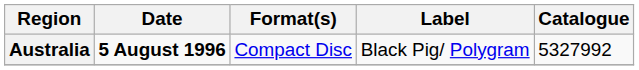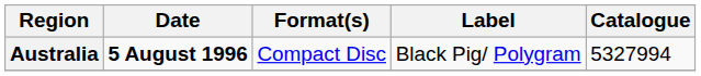 <table class="wikitable plainrowheaders">
 <tr>
 <th scope="col">Region</th>
 <th scope="col">Date</th>
 <th scope="col">Format(s)</th>
 <th scope="col">Label</th>
 <th scope="col">Catalogue</th>
 </tr>
 <tr>
 <th scope="row">Australia</th>
 <td><strong>5 August 1996</strong></td>
 <td><a href='#'>Compact Disc</a></td>
 <td>Black Pig/ <a href='#'>Polygram</a></td>
-<td>5327992</td>
+<td>5327994</td>
 </tr>
 <tr>
 </tr>
 </table>
